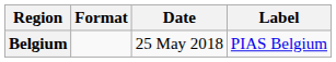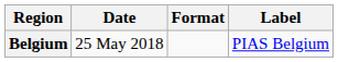 <table class="wikitable plainrowheaders" style="text-align:center">
 <tr>
 <th>Region</th>
+<th>Date</th>
 <th>Format</th>
-<th>Date</th>
 <th>Label</th>
 </tr>
 <tr>
 <th scope="row">Belgium</th>
+<td>25 May 2018</td>
 <td></td>
-<td>25 May 2018</td>
 <td><a href='#'>PIAS Belgium</a></td>
 </tr>
 </table>
